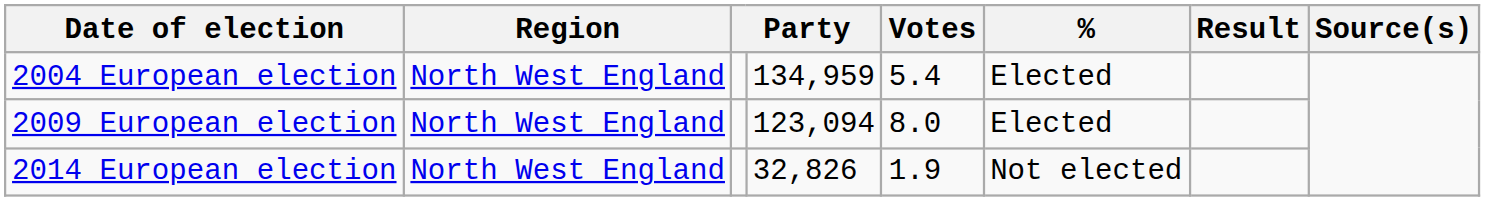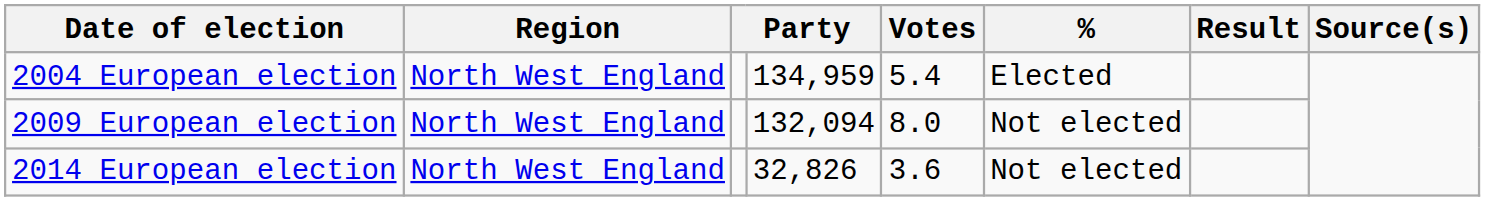 <table class="wikitable">
 <tr>
 <th>Date of election</th>
 <th>Region</th>
 <th colspan=2>Party</th>
 <th>Votes</th>
 <th>%</th>
 <th>Result</th>
 <th>Source(s)</th>
 </tr>
 <tr>
 <td><a href='#'>2004 European election</a></td>
 <td><a href='#'>North West England</a></td>
 <td></td>
 <td>134,959</td>
 <td>5.4</td>
 <td>Elected</td>
 <td></td>
 </tr>
 <tr>
 <td><a href='#'>2009 European election</a></td>
 <td><a href='#'>North West England</a></td>
 <td></td>
-<td>123,094</td>
+<td>132,094</td>
 <td>8.0</td>
-<td>Elected</td>
+<td>Not elected</td>
 <td></td>
 </tr>
 <tr>
 <td><a href='#'>2014 European election</a></td>
 <td><a href='#'>North West England</a></td>
 <td></td>
 <td>32,826</td>
-<td>1.9</td>
+<td>3.6</td>
 <td>Not elected</td>
 <td></td>
 </tr>
 </table>
